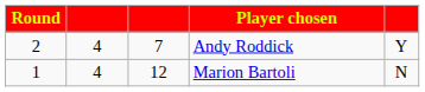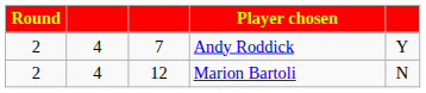 <table class="wikitable" style="text-align:left">
 <tr>
 <th style="background:red; color:#CCFF00" width="50px">Round</th>
 <th style="background:red; color:#CCFF00" width="50px"></th>
 <th style="background:red; color:#CCFF00" width="50px"></th>
 <th style="background:red; color:#CCFF00" width="175px">Player chosen</th>
 <th style="background:red; color:#CCFF00" width="25px"></th>
 </tr>
 <tr>
 <td style="text-align:center">2</td>
 <td style="text-align:center">4</td>
 <td style="text-align:center">7</td>
 <td><a href='#'>Andy Roddick</a></td>
 <td style="text-align:center">Y</td>
 </tr>
 <tr>
-<td style="text-align:center">1</td>
+<td style="text-align:center">2</td>
 <td style="text-align:center">4</td>
 <td style="text-align:center">12</td>
 <td><a href='#'>Marion Bartoli</a></td>
 <td style="text-align:center">N</td>
 </tr>
 </table>
